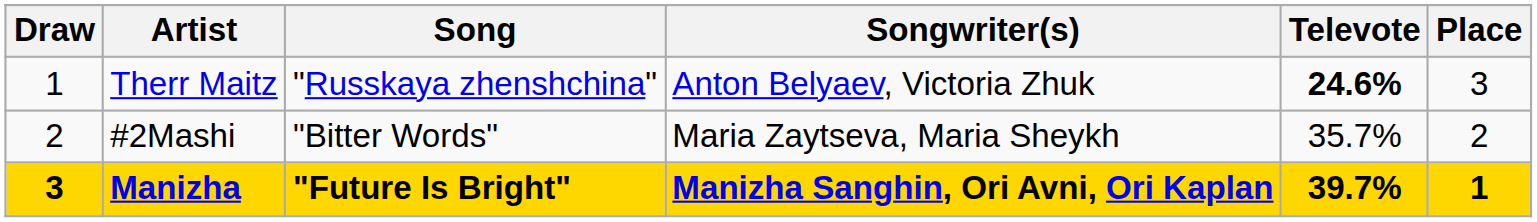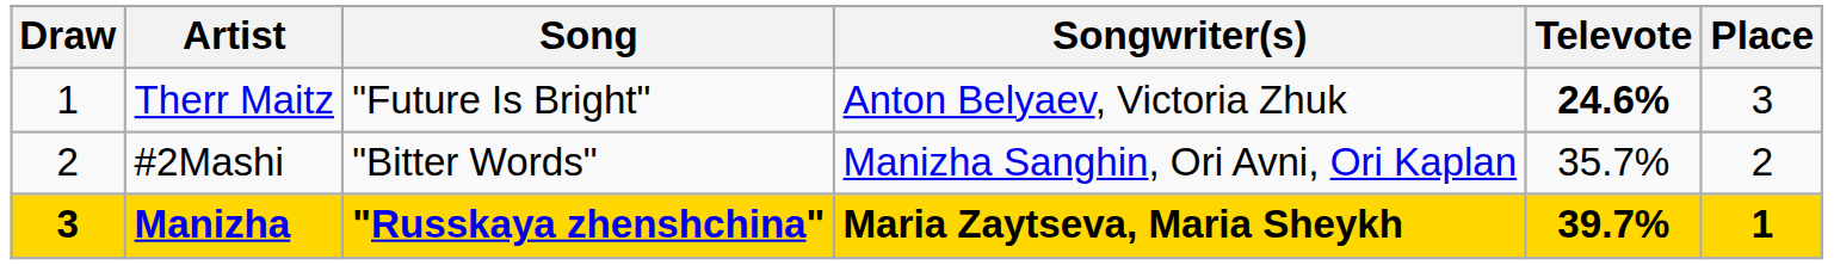 <table class="sortable wikitable" style="margin: 1em auto 1em auto; text-align:center">
 <tr>
 </tr>
 <tr>
 <th>Draw</th>
 <th>Artist</th>
 <th>Song</th>
 <th class="unsortable">Songwriter(s)</th>
 <th>Televote</th>
 <th>Place</th>
 </tr>
 <tr>
 <td>1</td>
 <td align="left"><a href='#'>Therr Maitz</a></td>
-<td align="left">"<a href='#'>Russkaya zhenshchina</a>" </td>
+<td align="left">"Future Is Bright"</td>
 <td align="left"><a href='#'>Anton Belyaev</a>, Victoria Zhuk</td>
 <td><strong>24.6%</strong></td>
 <td>3</td>
 </tr>
 <tr>
 <td>2</td>
 <td align="left">#2Mashi</td>
 <td align="left">"Bitter Words"</td>
-<td align="left">Maria Zaytseva, Maria Sheykh</td>
+<td align="left"><a href='#'>Manizha Sanghin</a>, Ori Avni, <a href='#'>Ori Kaplan</a></td>
 <td>35.7%</td>
 <td>2</td>
 </tr>
 <tr style="font-weight:bold; background:gold;">
 <td>3</td>
 <td align="left"><a href='#'>Manizha</a></td>
-<td align="left">"Future Is Bright"</td>
-<td align="left"><a href='#'>Manizha Sanghin</a>, Ori Avni, <a href='#'>Ori Kaplan</a></td>
+<td align="left">"<a href='#'>Russkaya zhenshchina</a>" </td>
+<td align="left">Maria Zaytseva, Maria Sheykh</td>
 <td>39.7%</td>
 <td>1</td>
 </tr>
 </table>
